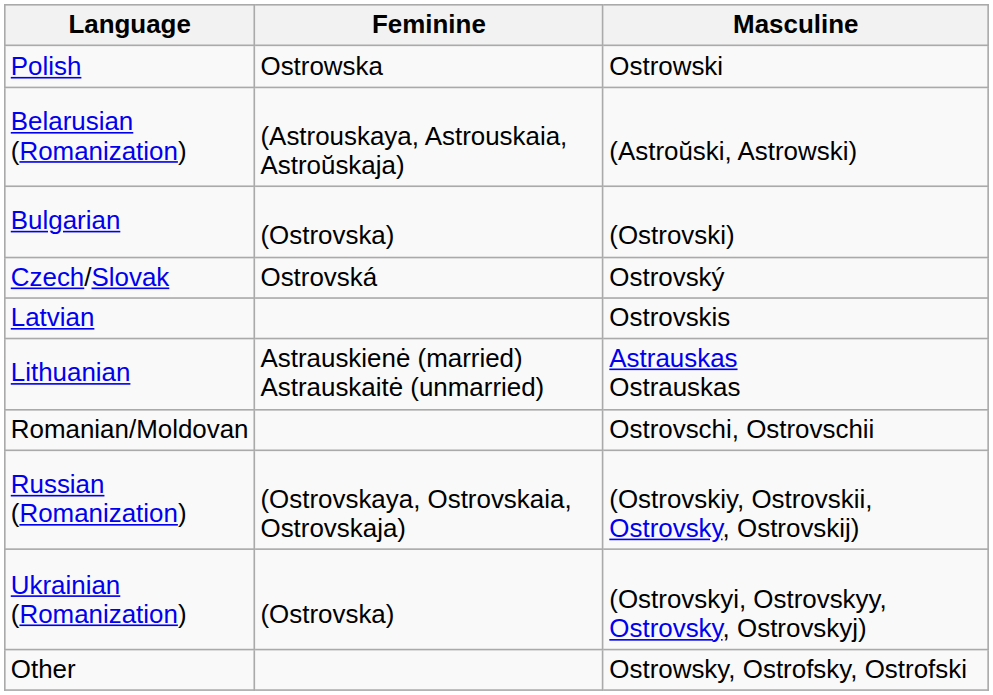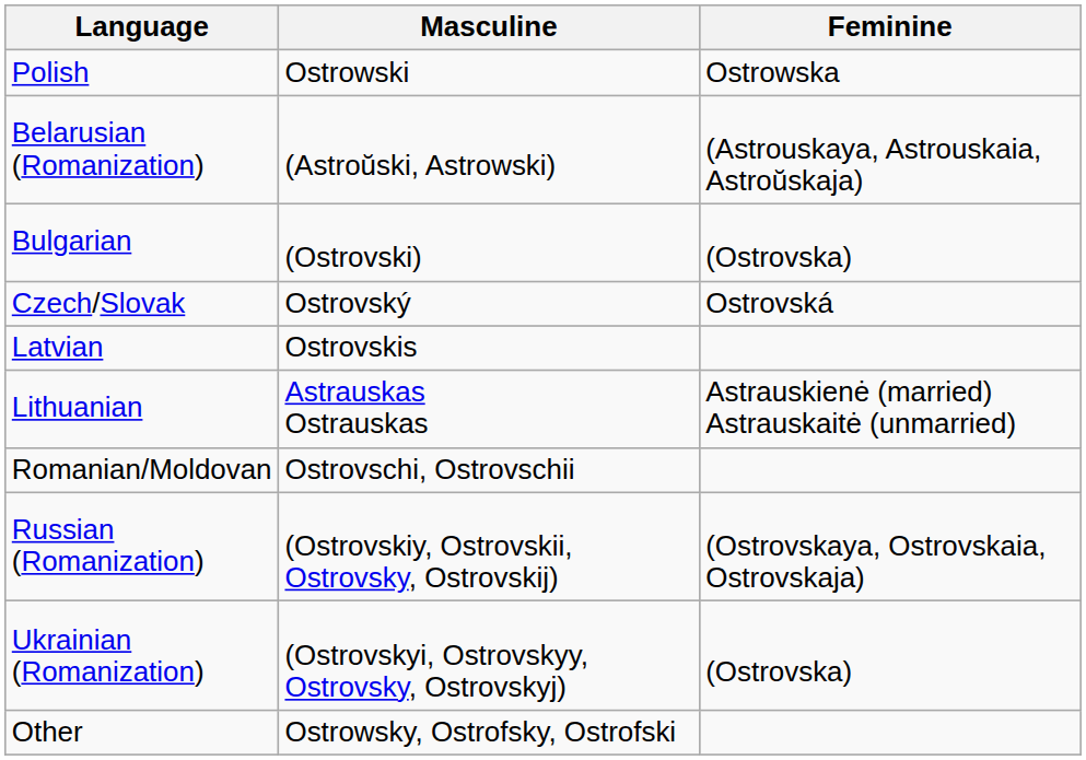 <table class="wikitable">
 <tr>
 <th>Language</th>
+<th>Masculine</th>
 <th>Feminine</th>
-<th>Masculine</th>
 </tr>
 <tr>
 <td><a href='#'>Polish</a></td>
+<td>Ostrowski</td>
 <td>Ostrowska</td>
-<td>Ostrowski</td>
 </tr>
 <tr>
 <td><a href='#'>Belarusian</a> <br>(<a href='#'>Romanization</a>)</td>
+<td><br>(Astroŭski, Astrowski)</td>
 <td><br> (Astrouskaya, Astrouskaia, Astroŭskaja)</td>
-<td><br>(Astroŭski, Astrowski)</td>
 </tr>
 <tr>
 <td><a href='#'>Bulgarian</a></td>
+<td><br>(Ostrovski)</td>
 <td><br>(Ostrovska)</td>
-<td><br>(Ostrovski)</td>
 </tr>
 <tr>
 <td><a href='#'>Czech</a>/<a href='#'>Slovak</a></td>
+<td>Ostrovský</td>
 <td>Ostrovská</td>
-<td>Ostrovský</td>
 </tr>
 <tr>
 <td><a href='#'>Latvian</a></td>
+<td>Ostrovskis</td>
 <td></td>
-<td>Ostrovskis</td>
 </tr>
 <tr>
 <td><a href='#'>Lithuanian</a></td>
+<td><a href='#'>Astrauskas</a> <br> Ostrauskas</td>
 <td>Astrauskienė (married)<br> Astrauskaitė (unmarried)</td>
-<td><a href='#'>Astrauskas</a> <br> Ostrauskas</td>
 </tr>
 <tr>
 <td>Romanian/Moldovan</td>
+<td>Ostrovschi, Ostrovschii</td>
 <td></td>
-<td>Ostrovschi, Ostrovschii</td>
 </tr>
 <tr>
 <td><a href='#'>Russian</a> <br>(<a href='#'>Romanization</a>)</td>
+<td><br> (Ostrovskiy, Ostrovskii, <a href='#'>Ostrovsky</a>, Ostrovskij)</td>
 <td><br> (Ostrovskaya, Ostrovskaia, Ostrovskaja)</td>
-<td><br> (Ostrovskiy, Ostrovskii, <a href='#'>Ostrovsky</a>, Ostrovskij)</td>
 </tr>
 <tr>
 <td><a href='#'>Ukrainian</a> <br>(<a href='#'>Romanization</a>)</td>
+<td><br> (Ostrovskyi, Ostrovskyy, <a href='#'>Ostrovsky</a>, Ostrovskyj)</td>
 <td><br> (Ostrovska)</td>
-<td><br> (Ostrovskyi, Ostrovskyy, <a href='#'>Ostrovsky</a>, Ostrovskyj)</td>
 </tr>
 <tr>
 <td>Other</td>
+<td>Ostrowsky, Ostrofsky, Ostrofski</td>
 <td></td>
-<td>Ostrowsky, Ostrofsky, Ostrofski</td>
 </tr>
 </table>
